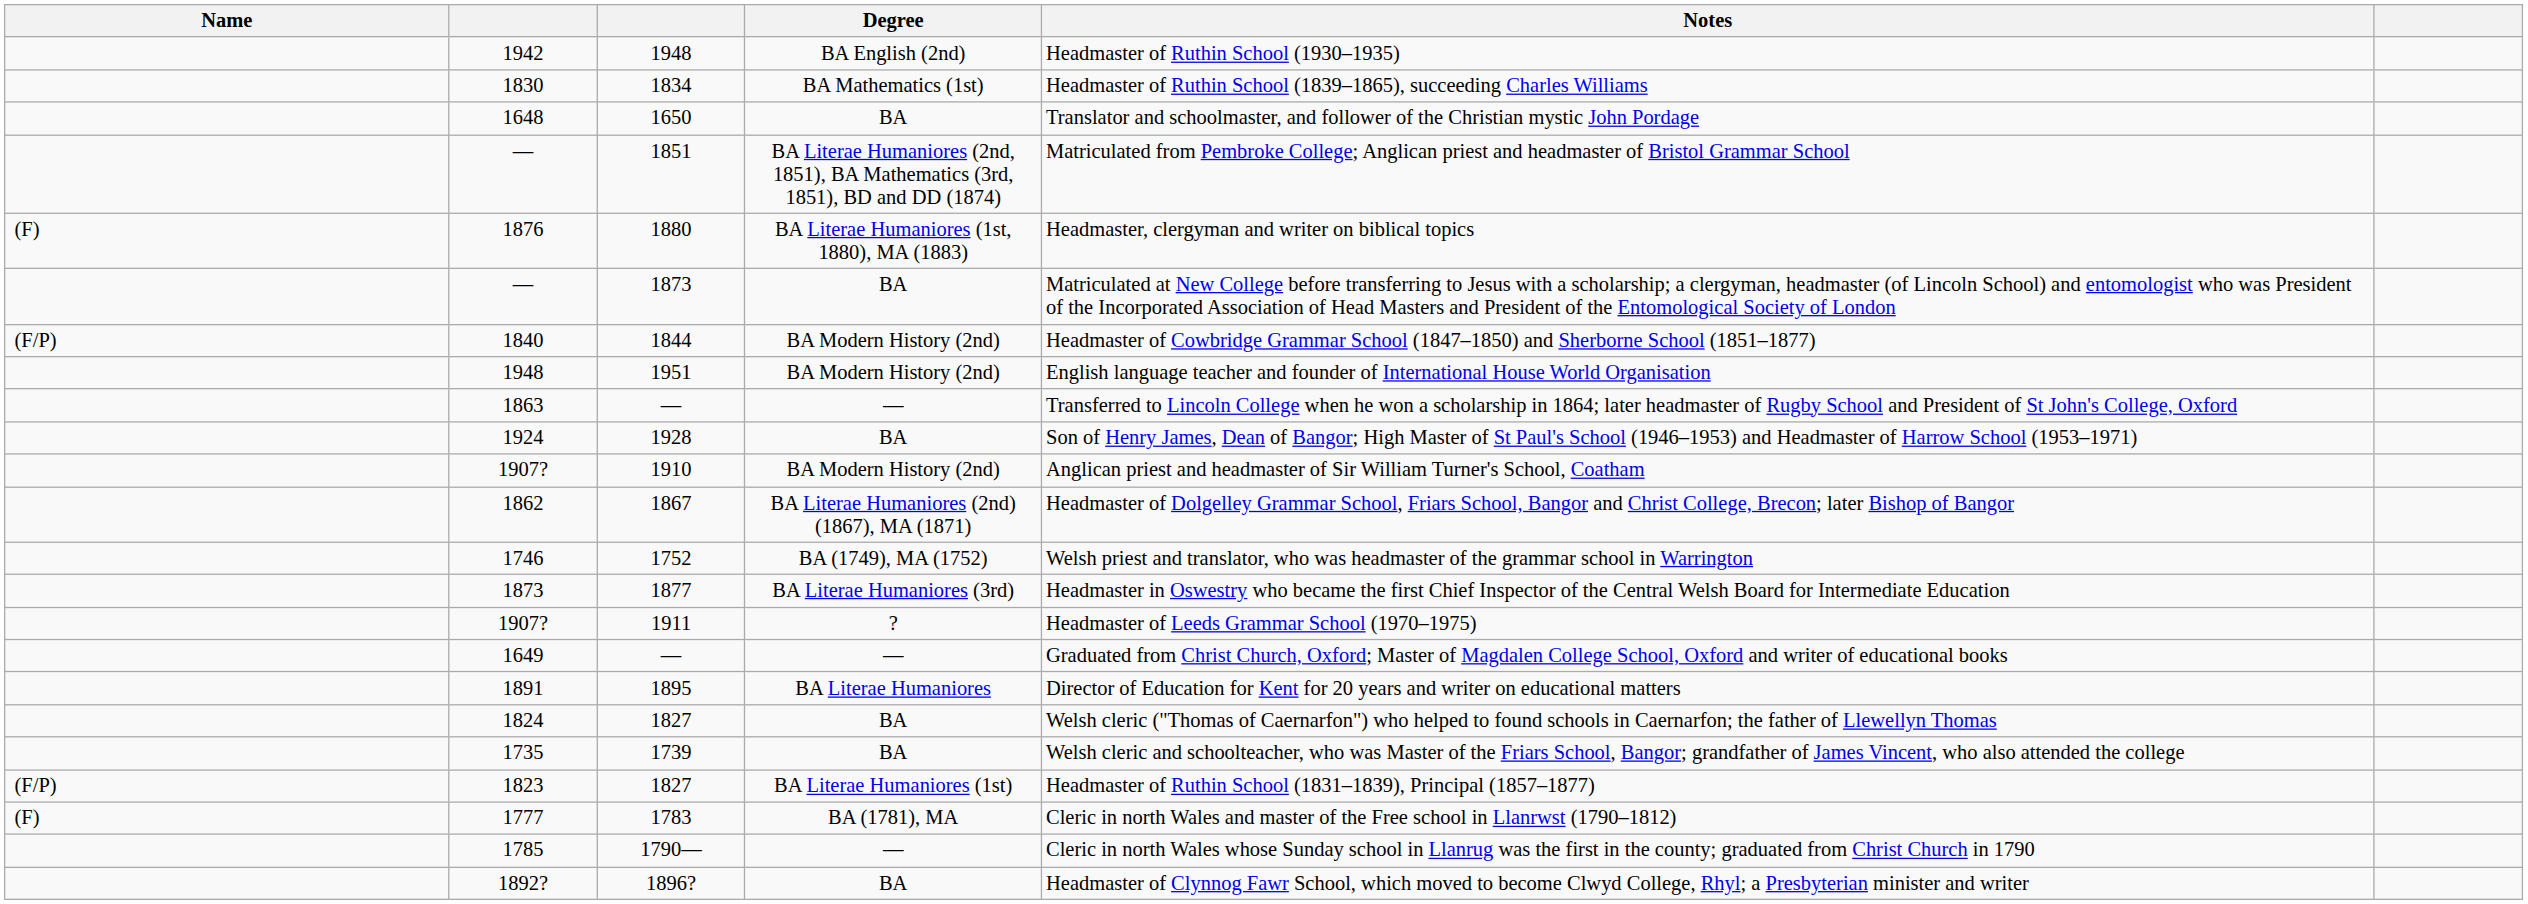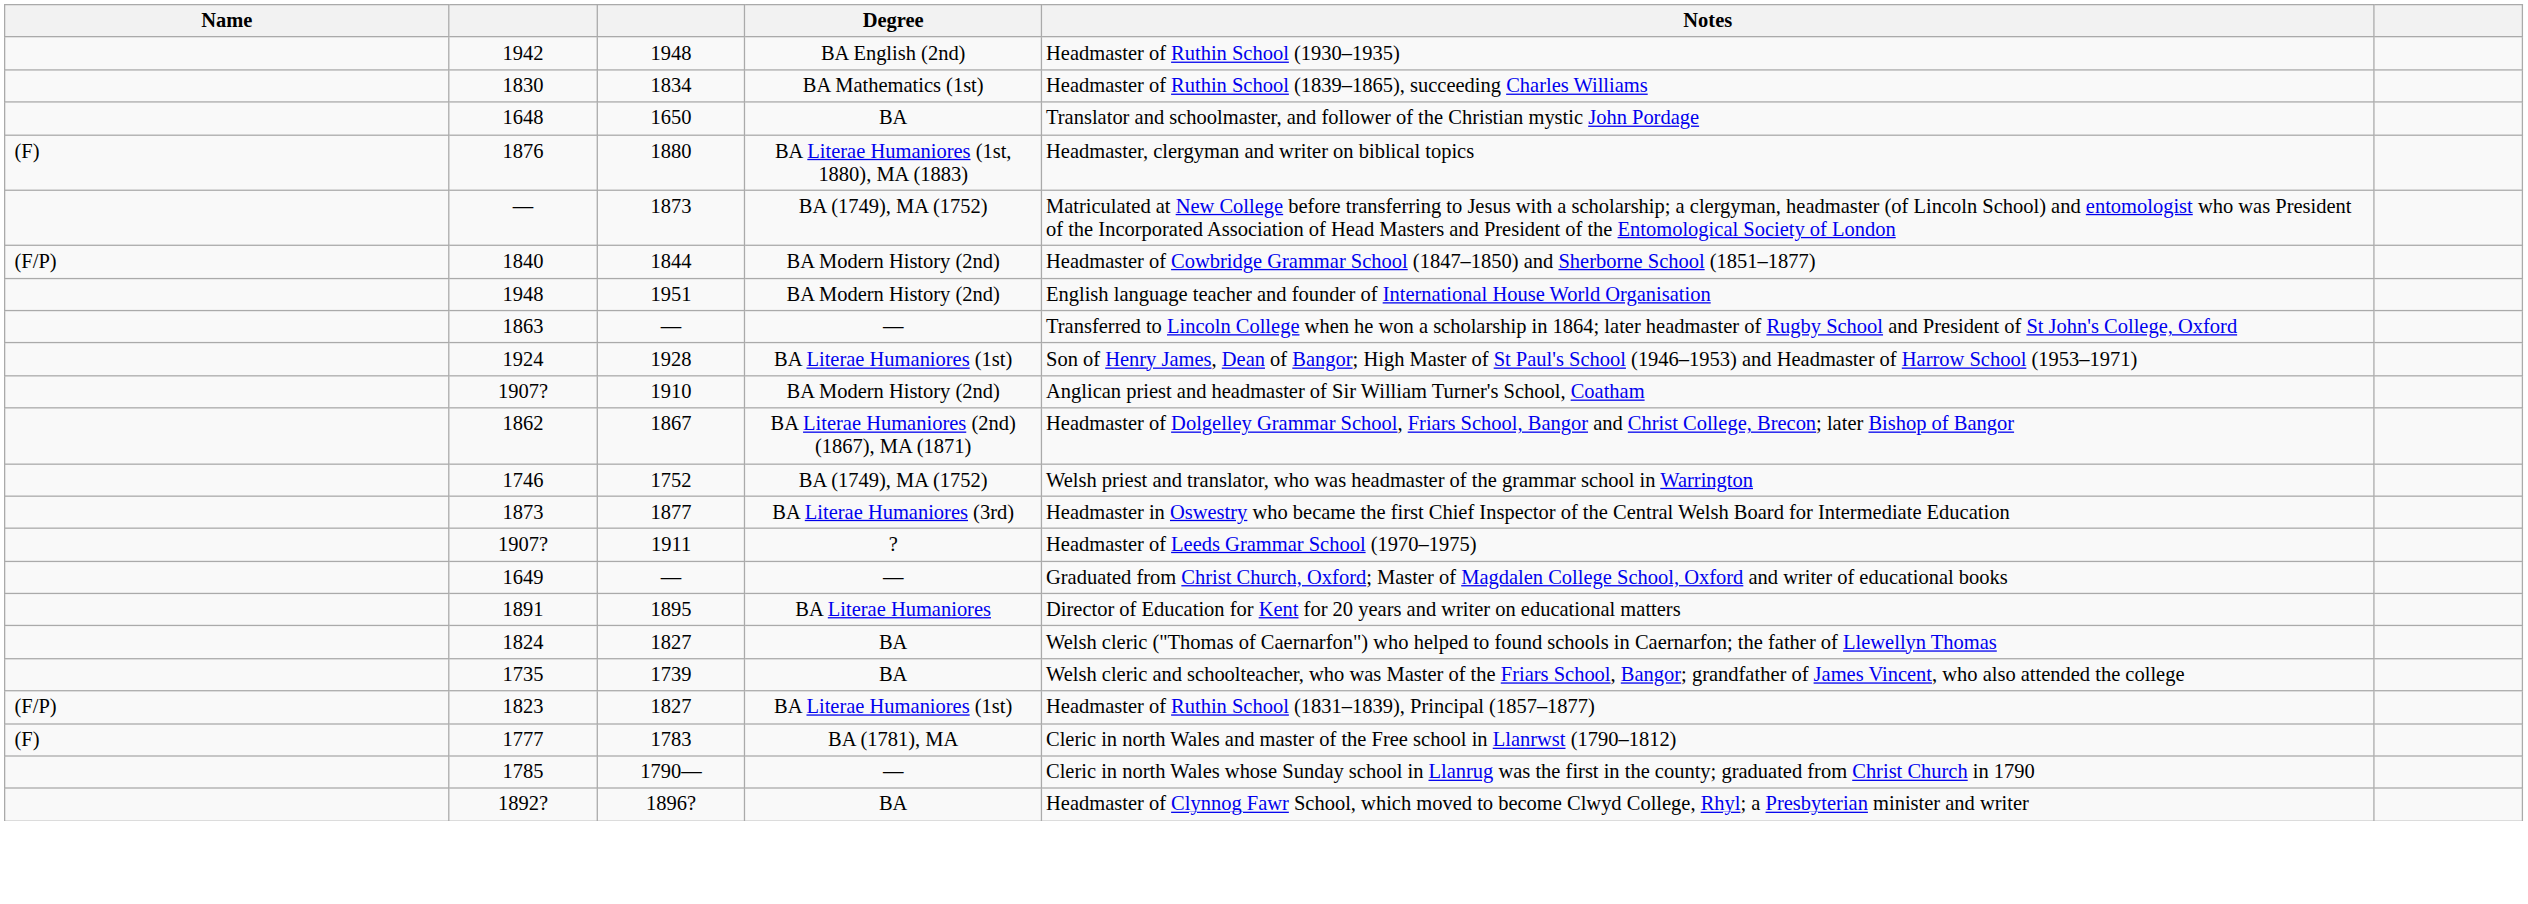 <table class="wikitable sortable">
 <tr>
 <th width="15%">Name</th>
 <th width="5%"></th>
 <th width="5%"></th>
 <th width="10%" class="unsortable">Degree</th>
 <th width="45%" class="unsortable">Notes</th>
 <th width="5%" class="unsortable"></th>
 </tr>
 <tr valign="top">
 <td></td>
 <td align="center">1942</td>
 <td align="center">1948</td>
 <td align="center">BA English (2nd)</td>
 <td>Headmaster of <a href='#'>Ruthin School</a> (1930–1935)</td>
 <td align="center"></td>
 </tr>
 <tr valign="top">
 <td></td>
 <td align="center">1830</td>
 <td align="center">1834</td>
 <td align="center">BA Mathematics (1st)</td>
 <td>Headmaster of <a href='#'>Ruthin School</a> (1839–1865), succeeding <a href='#'>Charles Williams</a></td>
 <td align="center"></td>
 </tr>
 <tr valign="top">
 <td></td>
 <td align="center">1648</td>
 <td align="center">1650</td>
 <td align="center">BA</td>
 <td>Translator and schoolmaster, and follower of the Christian mystic <a href='#'>John Pordage</a></td>
 <td align="center"></td>
 </tr>
 <tr valign="top">
-<td></td>
-<td align="center">—</td>
-<td align="center">1851</td>
-<td align="center">BA <a href='#'>Literae Humaniores</a> (2nd, 1851), BA Mathematics (3rd, 1851), BD and DD (1874)</td>
-<td>Matriculated from <a href='#'>Pembroke College</a>; Anglican priest and headmaster of <a href='#'>Bristol Grammar School</a></td>
-<td align="center"></td>
-</tr>
-<tr valign="top">
 <td> (F)</td>
 <td align="center">1876</td>
 <td align="center">1880</td>
 <td align="center">BA <a href='#'>Literae Humaniores</a> (1st, 1880), MA (1883)</td>
 <td>Headmaster, clergyman and writer on biblical topics</td>
 <td align="center"></td>
 </tr>
 <tr valign="top">
 <td></td>
 <td align="center">—</td>
 <td align="center">1873</td>
-<td align="center">BA</td>
+<td align="center">BA (1749), MA (1752)</td>
 <td>Matriculated at <a href='#'>New College</a> before transferring to Jesus with a scholarship; a clergyman, headmaster (of Lincoln School) and <a href='#'>entomologist</a> who was President of the Incorporated Association of Head Masters and President of the <a href='#'>Entomological Society of London</a></td>
 <td align="center"></td>
 </tr>
 <tr valign="top">
 <td> (F/P)</td>
 <td align="center">1840</td>
 <td align="center">1844</td>
 <td align="center">BA Modern History (2nd)</td>
 <td>Headmaster of <a href='#'>Cowbridge Grammar School</a> (1847–1850) and <a href='#'>Sherborne School</a> (1851–1877)</td>
 <td align="center"></td>
 </tr>
 <tr valign="top">
 <td></td>
 <td align="center">1948</td>
 <td align="center">1951</td>
 <td align="center">BA Modern History (2nd)</td>
 <td>English language teacher and founder of <a href='#'>International House World Organisation</a></td>
 <td align="center"></td>
 </tr>
 <tr valign="top">
 <td></td>
 <td align="center">1863</td>
 <td align="center">—</td>
 <td align="center">—</td>
 <td>Transferred to <a href='#'>Lincoln College</a> when he won a scholarship in 1864; later headmaster of <a href='#'>Rugby School</a> and President of <a href='#'>St John's College, Oxford</a></td>
 <td align="center"></td>
 </tr>
 <tr valign="top">
 <td></td>
 <td align="center">1924</td>
 <td align="center">1928</td>
-<td align="center">BA</td>
+<td align="center">BA <a href='#'>Literae Humaniores</a> (1st)</td>
 <td>Son of <a href='#'>Henry James</a>, <a href='#'>Dean</a> of <a href='#'>Bangor</a>; High Master of <a href='#'>St Paul's School</a> (1946–1953) and Headmaster of <a href='#'>Harrow School</a> (1953–1971)</td>
 <td align="center"></td>
 </tr>
 <tr valign="top">
 <td></td>
 <td align="center"><span>1907</span>?</td>
 <td align="center">1910</td>
 <td align="center">BA Modern History (2nd)</td>
 <td>Anglican priest and headmaster of Sir William Turner's School, <a href='#'>Coatham</a></td>
 <td align="center"></td>
 </tr>
 <tr valign="top">
 <td></td>
 <td align="center">1862</td>
 <td align="center">1867</td>
 <td align="center">BA <a href='#'>Literae Humaniores</a> (2nd) (1867), MA (1871)</td>
 <td>Headmaster of <a href='#'>Dolgelley Grammar School</a>, <a href='#'>Friars School, Bangor</a> and <a href='#'>Christ College, Brecon</a>; later <a href='#'>Bishop of Bangor</a></td>
 <td align="center"></td>
 </tr>
 <tr valign="top">
 <td></td>
 <td align="center">1746</td>
 <td align="center">1752</td>
 <td align="center">BA (1749), MA (1752)</td>
 <td>Welsh priest and translator, who was headmaster of the grammar school in <a href='#'>Warrington</a></td>
 <td align="center"></td>
 </tr>
 <tr valign="top">
 <td></td>
 <td align="center">1873</td>
 <td align="center">1877</td>
 <td align="center">BA <a href='#'>Literae Humaniores</a> (3rd)</td>
 <td>Headmaster in <a href='#'>Oswestry</a> who became the first Chief Inspector of the Central Welsh Board for Intermediate Education</td>
 <td align="center"></td>
 </tr>
 <tr valign="top">
 <td></td>
 <td align="center"><span>1907</span>?</td>
 <td align="center">1911</td>
 <td align="center">?</td>
 <td>Headmaster of <a href='#'>Leeds Grammar School</a> (1970–1975)</td>
 <td align="center"></td>
 </tr>
 <tr valign="top">
 <td></td>
 <td align="center">1649</td>
 <td align="center">—</td>
 <td align="center">—</td>
 <td>Graduated from <a href='#'>Christ Church, Oxford</a>; Master of <a href='#'>Magdalen College School, Oxford</a> and writer of educational books</td>
 <td align="center"></td>
 </tr>
 <tr valign="top">
 <td></td>
 <td align="center">1891</td>
 <td align="center">1895</td>
 <td align="center">BA <a href='#'>Literae Humaniores</a></td>
 <td>Director of Education for <a href='#'>Kent</a> for 20 years and writer on educational matters</td>
 <td align="center"></td>
 </tr>
 <tr valign="top">
 <td></td>
 <td align="center">1824</td>
 <td align="center">1827</td>
 <td align="center">BA</td>
 <td>Welsh cleric ("Thomas of Caernarfon") who helped to found schools in Caernarfon; the father of <a href='#'>Llewellyn Thomas</a></td>
 <td align="center"></td>
 </tr>
 <tr valign="top">
 <td></td>
 <td align="center">1735</td>
 <td align="center">1739</td>
 <td align="center">BA</td>
 <td>Welsh cleric and schoolteacher, who was Master of the <a href='#'>Friars School</a>, <a href='#'>Bangor</a>; grandfather of <a href='#'>James Vincent</a>, who also attended the college</td>
 <td align="center"></td>
 </tr>
 <tr valign="top">
 <td> (F/P)</td>
 <td align="center">1823</td>
 <td align="center">1827</td>
 <td align="center">BA <a href='#'>Literae Humaniores</a> (1st)</td>
 <td>Headmaster of <a href='#'>Ruthin School</a> (1831–1839), Principal (1857–1877)</td>
 <td align="center"></td>
 </tr>
 <tr valign="top">
 <td> (F)</td>
 <td align="center">1777</td>
 <td align="center">1783</td>
 <td align="center">BA (1781), MA</td>
 <td>Cleric in north Wales and master of the Free school in <a href='#'>Llanrwst</a> (1790–1812)</td>
 <td align="center"></td>
 </tr>
 <tr valign="top">
 <td></td>
 <td align="center">1785</td>
 <td align="center"><span>1790</span>—</td>
 <td align="center">—</td>
 <td>Cleric in north Wales whose Sunday school in <a href='#'>Llanrug</a> was the first in the county; graduated from <a href='#'>Christ Church</a> in 1790</td>
 <td align="center"></td>
 </tr>
 <tr valign="top">
 <td></td>
 <td align="center"><span>1892</span>?</td>
 <td align="center"><span>1896</span>?</td>
 <td align="center">BA</td>
 <td>Headmaster of <a href='#'>Clynnog Fawr</a> School, which moved to become Clwyd College, <a href='#'>Rhyl</a>; a <a href='#'>Presbyterian</a> minister and writer</td>
 <td align="center"></td>
 </tr>
 </table>
